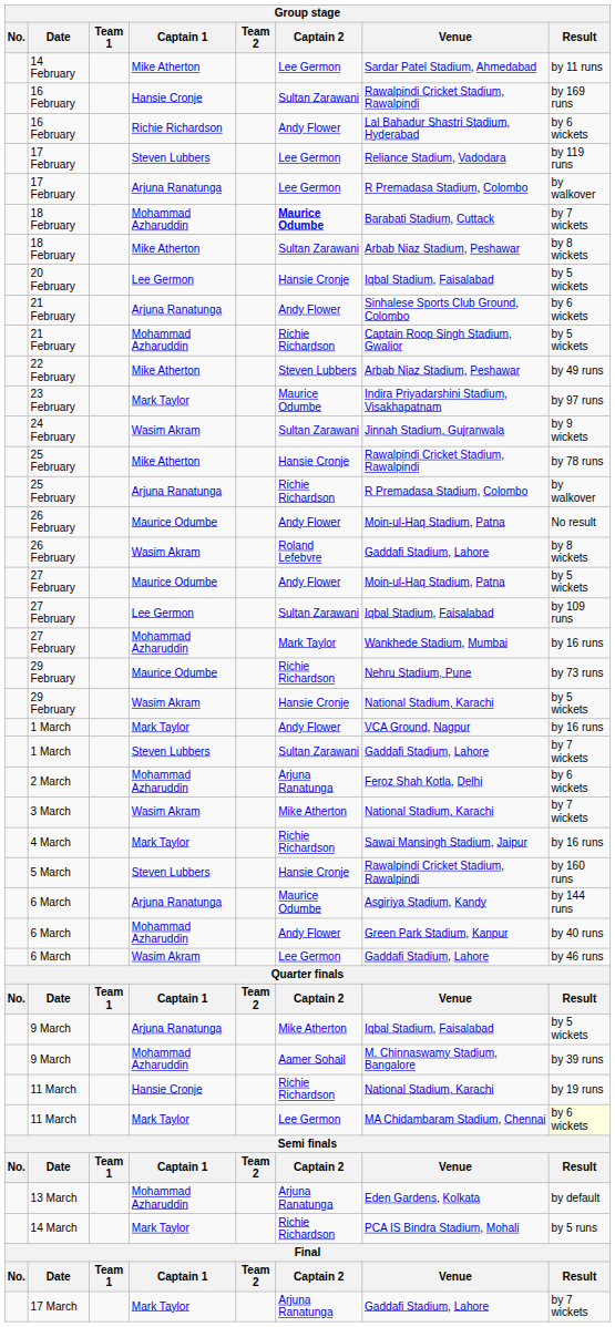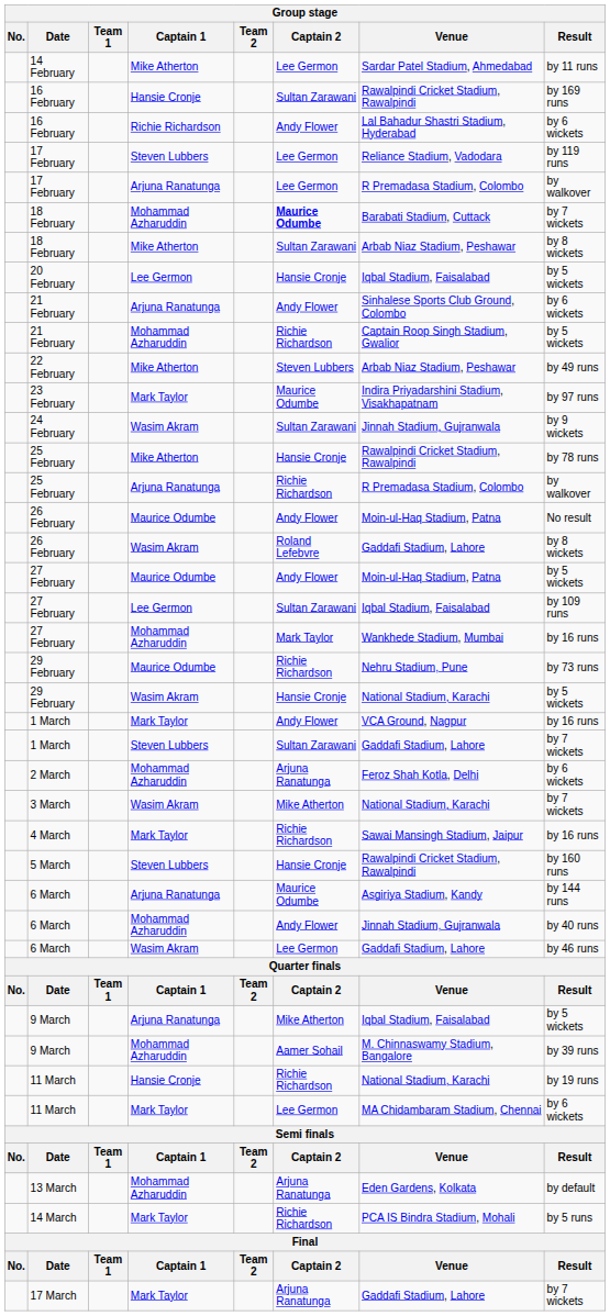 <table class="wikitable">
 <tr>
 <th colspan="9">Group stage</th>
 </tr>
 <tr>
 <th>No.</th>
 <th>Date</th>
 <th>Team 1</th>
 <th>Captain 1</th>
 <th>Team 2</th>
 <th>Captain 2</th>
 <th>Venue</th>
 <th>Result</th>
 </tr>
 <tr>
 <td></td>
 <td>14 February</td>
 <td></td>
 <td><a href='#'>Mike Atherton</a></td>
 <td></td>
 <td><a href='#'>Lee Germon</a></td>
 <td><a href='#'>Sardar Patel Stadium</a>, <a href='#'>Ahmedabad</a></td>
 <td> by 11 runs</td>
 </tr>
 <tr>
 <td></td>
 <td>16 February</td>
 <td></td>
 <td><a href='#'>Hansie Cronje</a></td>
 <td></td>
 <td><a href='#'>Sultan Zarawani</a></td>
 <td><a href='#'>Rawalpindi Cricket Stadium</a>, <a href='#'>Rawalpindi</a></td>
 <td> by 169 runs</td>
 </tr>
 <tr>
 <td></td>
 <td>16 February</td>
 <td></td>
 <td><a href='#'>Richie Richardson</a></td>
 <td></td>
 <td><a href='#'>Andy Flower</a></td>
 <td><a href='#'>Lal Bahadur Shastri Stadium</a>, <a href='#'>Hyderabad</a></td>
 <td> by 6 wickets</td>
 </tr>
 <tr>
 <td></td>
 <td>17 February</td>
 <td></td>
 <td><a href='#'>Steven Lubbers</a></td>
 <td></td>
 <td><a href='#'>Lee Germon</a></td>
 <td><a href='#'>Reliance Stadium</a>, <a href='#'>Vadodara</a></td>
 <td> by 119 runs</td>
 </tr>
 <tr>
 <td></td>
 <td>17 February</td>
 <td></td>
 <td><a href='#'>Arjuna Ranatunga</a></td>
 <td></td>
 <td><a href='#'>Lee Germon</a></td>
 <td><a href='#'>R Premadasa Stadium</a>, <a href='#'>Colombo</a></td>
 <td> by walkover</td>
 </tr>
 <tr>
 <td></td>
 <td>18 February</td>
 <td></td>
 <td><a href='#'>Mohammad Azharuddin</a></td>
 <td></td>
 <td><strong><a href='#'>Maurice Odumbe</a></strong></td>
 <td><a href='#'>Barabati Stadium</a>, <a href='#'>Cuttack</a></td>
 <td> by 7 wickets</td>
 </tr>
 <tr>
 <td></td>
 <td>18 February</td>
 <td></td>
 <td><a href='#'>Mike Atherton</a></td>
 <td></td>
 <td><a href='#'>Sultan Zarawani</a></td>
 <td><a href='#'>Arbab Niaz Stadium</a>, <a href='#'>Peshawar</a></td>
 <td> by 8 wickets</td>
 </tr>
 <tr>
 <td></td>
 <td>20 February</td>
 <td></td>
 <td><a href='#'>Lee Germon</a></td>
 <td></td>
 <td><a href='#'>Hansie Cronje</a></td>
 <td><a href='#'>Iqbal Stadium</a>, <a href='#'>Faisalabad</a></td>
 <td> by 5 wickets</td>
 </tr>
 <tr>
 <td></td>
 <td>21 February</td>
 <td></td>
 <td><a href='#'>Arjuna Ranatunga</a></td>
 <td></td>
 <td><a href='#'>Andy Flower</a></td>
 <td><a href='#'>Sinhalese Sports Club Ground</a>, <a href='#'>Colombo</a></td>
 <td> by 6 wickets</td>
 </tr>
 <tr>
 <td></td>
 <td>21 February</td>
 <td></td>
 <td><a href='#'>Mohammad Azharuddin</a></td>
 <td></td>
 <td><a href='#'>Richie Richardson</a></td>
 <td><a href='#'>Captain Roop Singh Stadium</a>, <a href='#'>Gwalior</a></td>
 <td> by 5 wickets</td>
 </tr>
 <tr>
 <td></td>
 <td>22 February</td>
 <td></td>
 <td><a href='#'>Mike Atherton</a></td>
 <td></td>
 <td><a href='#'>Steven Lubbers</a></td>
 <td><a href='#'>Arbab Niaz Stadium</a>, <a href='#'>Peshawar</a></td>
 <td> by 49 runs</td>
 </tr>
 <tr>
 <td></td>
 <td>23 February</td>
 <td></td>
 <td><a href='#'>Mark Taylor</a></td>
 <td></td>
 <td><a href='#'>Maurice Odumbe</a></td>
 <td><a href='#'>Indira Priyadarshini Stadium</a>, <a href='#'>Visakhapatnam</a></td>
 <td> by 97 runs</td>
 </tr>
 <tr>
 <td></td>
 <td>24 February</td>
 <td></td>
 <td><a href='#'>Wasim Akram</a></td>
 <td></td>
 <td><a href='#'>Sultan Zarawani</a></td>
 <td><a href='#'>Jinnah Stadium, Gujranwala</a></td>
 <td> by 9 wickets</td>
 </tr>
 <tr>
 <td></td>
 <td>25 February</td>
 <td></td>
 <td><a href='#'>Mike Atherton</a></td>
 <td></td>
 <td><a href='#'>Hansie Cronje</a></td>
 <td><a href='#'>Rawalpindi Cricket Stadium</a>, <a href='#'>Rawalpindi</a></td>
 <td> by 78 runs</td>
 </tr>
 <tr>
 <td></td>
 <td>25 February</td>
 <td></td>
 <td><a href='#'>Arjuna Ranatunga</a></td>
 <td></td>
 <td><a href='#'>Richie Richardson</a></td>
 <td><a href='#'>R Premadasa Stadium</a>, <a href='#'>Colombo</a></td>
 <td> by walkover</td>
 </tr>
 <tr>
 <td></td>
 <td>26 February</td>
 <td></td>
 <td><a href='#'>Maurice Odumbe</a></td>
 <td></td>
 <td><a href='#'>Andy Flower</a></td>
 <td><a href='#'>Moin-ul-Haq Stadium</a>, <a href='#'>Patna</a></td>
 <td>No result</td>
 </tr>
 <tr>
 <td></td>
 <td>26 February</td>
 <td></td>
 <td><a href='#'>Wasim Akram</a></td>
 <td></td>
 <td><a href='#'>Roland Lefebvre</a></td>
 <td><a href='#'>Gaddafi Stadium</a>, <a href='#'>Lahore</a></td>
 <td> by 8 wickets</td>
 </tr>
 <tr>
 <td></td>
 <td>27 February</td>
 <td></td>
 <td><a href='#'>Maurice Odumbe</a></td>
 <td></td>
 <td><a href='#'>Andy Flower</a></td>
 <td><a href='#'>Moin-ul-Haq Stadium</a>, <a href='#'>Patna</a></td>
 <td> by 5 wickets</td>
 </tr>
 <tr>
 <td></td>
 <td>27 February</td>
 <td></td>
 <td><a href='#'>Lee Germon</a></td>
 <td></td>
 <td><a href='#'>Sultan Zarawani</a></td>
 <td><a href='#'>Iqbal Stadium</a>, <a href='#'>Faisalabad</a></td>
 <td> by 109 runs</td>
 </tr>
 <tr>
 <td></td>
 <td>27 February</td>
 <td></td>
 <td><a href='#'>Mohammad Azharuddin</a></td>
 <td></td>
 <td><a href='#'>Mark Taylor</a></td>
 <td><a href='#'>Wankhede Stadium</a>, <a href='#'>Mumbai</a></td>
 <td> by 16 runs</td>
 </tr>
 <tr>
 <td></td>
 <td>29 February</td>
 <td></td>
 <td><a href='#'>Maurice Odumbe</a></td>
 <td></td>
 <td><a href='#'>Richie Richardson</a></td>
 <td><a href='#'>Nehru Stadium, Pune</a></td>
 <td> by 73 runs</td>
 </tr>
 <tr>
 <td></td>
 <td>29 February</td>
 <td></td>
 <td><a href='#'>Wasim Akram</a></td>
 <td></td>
 <td><a href='#'>Hansie Cronje</a></td>
 <td><a href='#'>National Stadium, Karachi</a></td>
 <td> by 5 wickets</td>
 </tr>
 <tr>
 <td></td>
 <td>1 March</td>
 <td></td>
 <td><a href='#'>Mark Taylor</a></td>
 <td></td>
 <td><a href='#'>Andy Flower</a></td>
 <td><a href='#'>VCA Ground</a>, <a href='#'>Nagpur</a></td>
 <td> by 16 runs</td>
 </tr>
 <tr>
 <td></td>
 <td>1 March</td>
 <td></td>
 <td><a href='#'>Steven Lubbers</a></td>
 <td></td>
 <td><a href='#'>Sultan Zarawani</a></td>
 <td><a href='#'>Gaddafi Stadium</a>, <a href='#'>Lahore</a></td>
 <td> by 7 wickets</td>
 </tr>
 <tr>
 <td></td>
 <td>2 March</td>
 <td></td>
 <td><a href='#'>Mohammad Azharuddin</a></td>
 <td></td>
 <td><a href='#'>Arjuna Ranatunga</a></td>
 <td><a href='#'>Feroz Shah Kotla</a>, <a href='#'>Delhi</a></td>
 <td> by 6 wickets</td>
 </tr>
 <tr>
 <td></td>
 <td>3 March</td>
 <td></td>
 <td><a href='#'>Wasim Akram</a></td>
 <td></td>
 <td><a href='#'>Mike Atherton</a></td>
 <td><a href='#'>National Stadium, Karachi</a></td>
 <td> by 7 wickets</td>
 </tr>
 <tr>
 <td></td>
 <td>4 March</td>
 <td></td>
 <td><a href='#'>Mark Taylor</a></td>
 <td></td>
 <td><a href='#'>Richie Richardson</a></td>
 <td><a href='#'>Sawai Mansingh Stadium</a>, <a href='#'>Jaipur</a></td>
 <td> by 16 runs</td>
 </tr>
 <tr>
 <td></td>
 <td>5 March</td>
 <td></td>
 <td><a href='#'>Steven Lubbers</a></td>
 <td></td>
 <td><a href='#'>Hansie Cronje</a></td>
 <td><a href='#'>Rawalpindi Cricket Stadium</a>, <a href='#'>Rawalpindi</a></td>
 <td> by 160 runs</td>
 </tr>
 <tr>
 <td></td>
 <td>6 March</td>
 <td></td>
 <td><a href='#'>Arjuna Ranatunga</a></td>
 <td></td>
 <td><a href='#'>Maurice Odumbe</a></td>
 <td><a href='#'>Asgiriya Stadium</a>, <a href='#'>Kandy</a></td>
 <td> by 144 runs</td>
 </tr>
 <tr>
 <td></td>
 <td>6 March</td>
 <td></td>
 <td><a href='#'>Mohammad Azharuddin</a></td>
 <td></td>
 <td><a href='#'>Andy Flower</a></td>
-<td><a href='#'>Green Park Stadium</a>, <a href='#'>Kanpur</a></td>
+<td><a href='#'>Jinnah Stadium, Gujranwala</a></td>
 <td> by 40 runs</td>
 </tr>
 <tr>
 <td></td>
 <td>6 March</td>
 <td></td>
 <td><a href='#'>Wasim Akram</a></td>
 <td></td>
 <td><a href='#'>Lee Germon</a></td>
 <td><a href='#'>Gaddafi Stadium</a>, <a href='#'>Lahore</a></td>
 <td> by 46 runs</td>
 </tr>
 <tr>
 <th colspan="9">Quarter finals</th>
 </tr>
 <tr>
 <th>No.</th>
 <th>Date</th>
 <th>Team 1</th>
 <th>Captain 1</th>
 <th>Team 2</th>
 <th>Captain 2</th>
 <th>Venue</th>
 <th>Result</th>
 </tr>
 <tr>
 <td></td>
 <td>9 March</td>
 <td></td>
 <td><a href='#'>Arjuna Ranatunga</a></td>
 <td></td>
 <td><a href='#'>Mike Atherton</a></td>
 <td><a href='#'>Iqbal Stadium</a>, <a href='#'>Faisalabad</a></td>
 <td> by 5 wickets</td>
 </tr>
 <tr>
 <td></td>
 <td>9 March</td>
 <td></td>
 <td><a href='#'>Mohammad Azharuddin</a></td>
 <td></td>
 <td><a href='#'>Aamer Sohail</a></td>
 <td><a href='#'>M. Chinnaswamy Stadium</a>, <a href='#'>Bangalore</a></td>
 <td> by 39 runs</td>
 </tr>
 <tr>
 <td></td>
 <td>11 March</td>
 <td></td>
 <td><a href='#'>Hansie Cronje</a></td>
 <td></td>
 <td><a href='#'>Richie Richardson</a></td>
 <td><a href='#'>National Stadium, Karachi</a></td>
 <td> by 19 runs</td>
 </tr>
 <tr>
 <td></td>
 <td>11 March</td>
 <td></td>
 <td><a href='#'>Mark Taylor</a></td>
 <td></td>
 <td><a href='#'>Lee Germon</a></td>
 <td><a href='#'>MA Chidambaram Stadium</a>, <a href='#'>Chennai</a></td>
-<td style="background: lightyellow;"> by 6 wickets</td>
+<td> by 6 wickets</td>
 </tr>
 <tr>
 <th colspan="9">Semi finals</th>
 </tr>
 <tr>
 <th>No.</th>
 <th>Date</th>
 <th>Team 1</th>
 <th>Captain 1</th>
 <th>Team 2</th>
 <th>Captain 2</th>
 <th>Venue</th>
 <th>Result</th>
 </tr>
 <tr>
 <td></td>
 <td>13 March</td>
 <td></td>
 <td><a href='#'>Mohammad Azharuddin</a></td>
 <td></td>
 <td><a href='#'>Arjuna Ranatunga</a></td>
 <td><a href='#'>Eden Gardens</a>, <a href='#'>Kolkata</a></td>
 <td> by default</td>
 </tr>
 <tr>
 <td></td>
 <td>14 March</td>
 <td></td>
 <td><a href='#'>Mark Taylor</a></td>
 <td></td>
 <td><a href='#'>Richie Richardson</a></td>
 <td><a href='#'>PCA IS Bindra Stadium</a>, <a href='#'>Mohali</a></td>
 <td> by 5 runs</td>
 </tr>
 <tr>
 <th colspan="9">Final</th>
 </tr>
 <tr>
 <th>No.</th>
 <th>Date</th>
 <th>Team 1</th>
 <th>Captain 1</th>
 <th>Team 2</th>
 <th>Captain 2</th>
 <th>Venue</th>
 <th>Result</th>
 </tr>
 <tr>
 <td></td>
 <td>17 March</td>
 <td></td>
 <td><a href='#'>Mark Taylor</a></td>
 <td></td>
 <td><a href='#'>Arjuna Ranatunga</a></td>
 <td><a href='#'>Gaddafi Stadium</a>, <a href='#'>Lahore</a></td>
 <td> by 7 wickets</td>
 </tr>
 </table>
